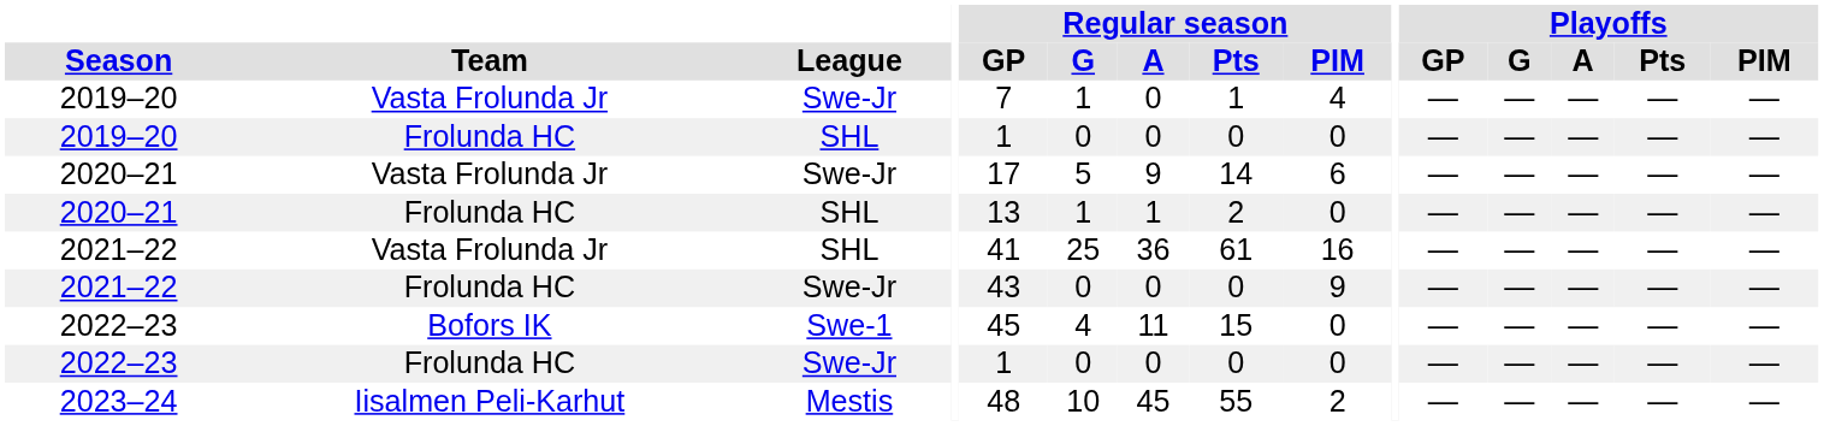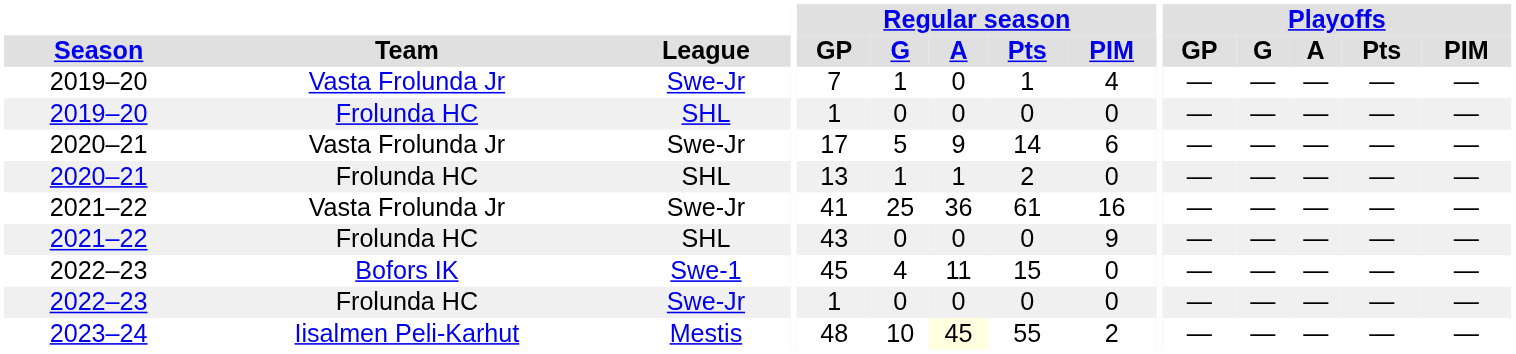 <table border="0" cellpadding="1" cellspacing="0" style="text-align:center; width:60em">
 <tr bgcolor="#e0e0e0">
 <th colspan="3" bgcolor="#ffffff"></th>
 <th rowspan="100" bgcolor="#ffffff"></th>
 <th colspan="5"><a href='#'>Regular season</a></th>
 <th rowspan="100" bgcolor="#ffffff"></th>
 <th colspan="5"><a href='#'>Playoffs</a></th>
 </tr>
 <tr bgcolor="#e0e0e0">
 <th><a href='#'>Season</a></th>
 <th>Team</th>
 <th>League</th>
 <th>GP</th>
 <th><a href='#'>G</a></th>
 <th><a href='#'>A</a></th>
 <th><a href='#'>Pts</a></th>
 <th><a href='#'>PIM</a></th>
 <th>GP</th>
 <th>G</th>
 <th>A</th>
 <th>Pts</th>
 <th>PIM</th>
 </tr>
 <tr>
 <td>2019–20</td>
 <td><a href='#'>Vasta Frolunda Jr</a></td>
 <td><a href='#'>Swe-Jr</a></td>
 <td>7</td>
 <td>1</td>
 <td>0</td>
 <td>1</td>
 <td>4</td>
 <td>—</td>
 <td>—</td>
 <td>—</td>
 <td>—</td>
 <td>—</td>
 </tr>
 <tr bgcolor="#f0f0f0">
 <td><a href='#'>2019–20</a></td>
 <td><a href='#'>Frolunda HC</a></td>
 <td><a href='#'>SHL</a></td>
 <td>1</td>
 <td>0</td>
 <td>0</td>
 <td>0</td>
 <td>0</td>
 <td>—</td>
 <td>—</td>
 <td>—</td>
 <td>—</td>
 <td>—</td>
 </tr>
 <tr>
 <td>2020–21</td>
 <td>Vasta Frolunda Jr</td>
 <td>Swe-Jr</td>
 <td>17</td>
 <td>5</td>
 <td>9</td>
 <td>14</td>
 <td>6</td>
 <td>—</td>
 <td>—</td>
 <td>—</td>
 <td>—</td>
 <td>—</td>
 </tr>
 <tr bgcolor="#f0f0f0">
 <td><a href='#'>2020–21</a></td>
 <td>Frolunda HC</td>
 <td>SHL</td>
 <td>13</td>
 <td>1</td>
 <td>1</td>
 <td>2</td>
 <td>0</td>
 <td>—</td>
 <td>—</td>
 <td>—</td>
 <td>—</td>
 <td>—</td>
 </tr>
 <tr>
 <td>2021–22</td>
 <td>Vasta Frolunda Jr</td>
-<td>SHL</td>
+<td>Swe-Jr</td>
 <td>41</td>
 <td>25</td>
 <td>36</td>
 <td>61</td>
 <td>16</td>
 <td>—</td>
 <td>—</td>
 <td>—</td>
 <td>—</td>
 <td>—</td>
 </tr>
 <tr bgcolor="#f0f0f0">
 <td><a href='#'>2021–22</a></td>
 <td>Frolunda HC</td>
-<td>Swe-Jr</td>
+<td>SHL</td>
 <td>43</td>
 <td>0</td>
 <td>0</td>
 <td>0</td>
 <td>9</td>
 <td>—</td>
 <td>—</td>
 <td>—</td>
 <td>—</td>
 <td>—</td>
 </tr>
 <tr>
 <td>2022–23</td>
 <td><a href='#'>Bofors IK</a></td>
 <td><a href='#'>Swe-1</a></td>
 <td>45</td>
 <td>4</td>
 <td>11</td>
 <td>15</td>
 <td>0</td>
 <td>—</td>
 <td>—</td>
 <td>—</td>
 <td>—</td>
 <td>—</td>
 </tr>
 <tr bgcolor="#f0f0f0">
 <td><a href='#'>2022–23</a></td>
 <td>Frolunda HC</td>
 <td><a href='#'>Swe-Jr</a></td>
 <td>1</td>
 <td>0</td>
 <td>0</td>
 <td>0</td>
 <td>0</td>
 <td>—</td>
 <td>—</td>
 <td>—</td>
 <td>—</td>
 <td>—</td>
 </tr>
 <tr>
 <td><a href='#'>2023–24</a></td>
 <td><a href='#'>Iisalmen Peli-Karhut</a></td>
 <td><a href='#'>Mestis</a></td>
 <td>48</td>
 <td>10</td>
-<td>45</td>
+<td style="background: lightyellow;">45</td>
 <td>55</td>
 <td>2</td>
 <td>—</td>
 <td>—</td>
 <td>—</td>
 <td>—</td>
 <td>—</td>
 </tr>
 </table>
